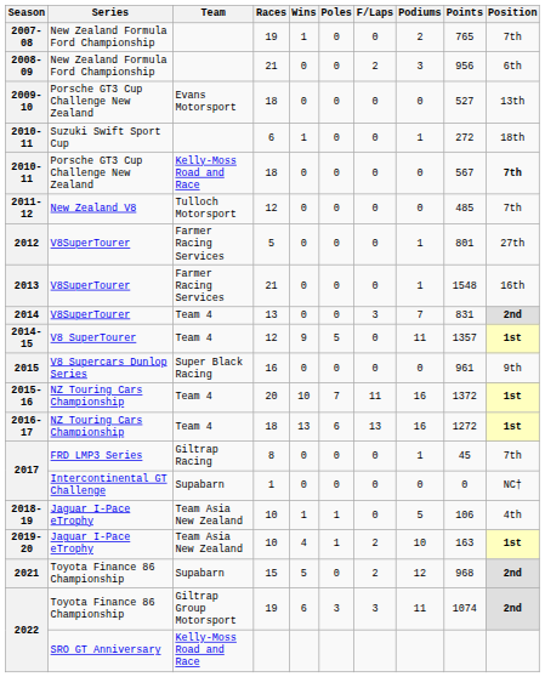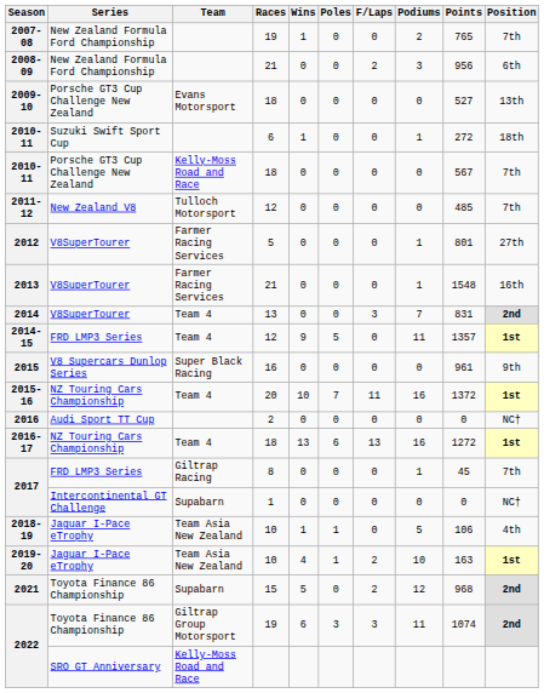 <table class="wikitable" style="font-size: 90%; text-align:center">
 <tr>
 <th>Season</th>
 <th>Series</th>
 <th>Team</th>
 <th>Races</th>
 <th>Wins</th>
 <th>Poles</th>
 <th>F/Laps</th>
 <th>Podiums</th>
 <th>Points</th>
 <th>Position</th>
 </tr>
 <tr>
 <th>2007-08</th>
 <td align=left>New Zealand Formula Ford Championship</td>
 <td align=left></td>
 <td>19</td>
 <td>1</td>
 <td>0</td>
 <td>0</td>
 <td>2</td>
 <td>765</td>
 <td>7th</td>
 </tr>
 <tr>
 <th>2008-09</th>
 <td align=left>New Zealand Formula Ford Championship</td>
 <td align=left></td>
 <td>21</td>
 <td>0</td>
 <td>0</td>
 <td>2</td>
 <td>3</td>
 <td>956</td>
 <td>6th</td>
 </tr>
 <tr>
 <th>2009-10</th>
 <td align=left>Porsche GT3 Cup Challenge New Zealand</td>
 <td align=left>Evans Motorsport</td>
 <td>18</td>
 <td>0</td>
 <td>0</td>
 <td>0</td>
 <td>0</td>
 <td>527</td>
 <td>13th</td>
 </tr>
 <tr>
 <th>2010-11</th>
 <td align=left>Suzuki Swift Sport Cup</td>
 <td align=left></td>
 <td>6</td>
 <td>1</td>
 <td>0</td>
 <td>0</td>
 <td>1</td>
 <td>272</td>
 <td>18th</td>
 </tr>
 <tr>
 <th>2010-11</th>
 <td align=left>Porsche GT3 Cup Challenge New Zealand</td>
 <td align=left><a href='#'>Kelly-Moss Road and Race</a></td>
 <td>18</td>
 <td>0</td>
 <td>0</td>
 <td>0</td>
 <td>0</td>
 <td>567</td>
-<td><strong>7th</strong></td>
+<td>7th</td>
 </tr>
 <tr>
 <th>2011-12</th>
 <td align=left><a href='#'>New Zealand V8</a></td>
 <td align=left>Tulloch Motorsport</td>
 <td>12</td>
 <td>0</td>
 <td>0</td>
 <td>0</td>
 <td>0</td>
 <td>485</td>
 <td>7th</td>
 </tr>
 <tr>
 <th>2012</th>
 <td align=left><a href='#'>V8SuperTourer</a></td>
 <td align=left>Farmer Racing Services</td>
 <td>5</td>
 <td>0</td>
 <td>0</td>
 <td>0</td>
 <td>1</td>
 <td>801</td>
 <td>27th</td>
 </tr>
 <tr>
 <th>2013</th>
 <td align=left><a href='#'>V8SuperTourer</a></td>
 <td align=left>Farmer Racing Services</td>
 <td>21</td>
 <td>0</td>
 <td>0</td>
 <td>0</td>
 <td>1</td>
 <td>1548</td>
 <td>16th</td>
 </tr>
 <tr>
 <th>2014</th>
 <td align=left><a href='#'>V8SuperTourer</a></td>
 <td align=left>Team 4</td>
 <td>13</td>
 <td>0</td>
 <td>0</td>
 <td>3</td>
 <td>7</td>
 <td>831</td>
 <td style="background:#DFDFDF;"><strong>2nd</strong></td>
 </tr>
 <tr>
 <th>2014-15</th>
-<td align=left><a href='#'>V8 SuperTourer</a></td>
+<td align=left><a href='#'>FRD LMP3 Series</a></td>
 <td align=left>Team 4</td>
 <td>12</td>
 <td>9</td>
 <td>5</td>
 <td>0</td>
 <td>11</td>
 <td>1357</td>
 <td style="background:#FFFFBF;"><strong>1st</strong></td>
 </tr>
 <tr>
 <th>2015</th>
 <td align=left><a href='#'>V8 Supercars Dunlop Series</a></td>
 <td align=left>Super Black Racing</td>
 <td>16</td>
 <td>0</td>
 <td>0</td>
 <td>0</td>
 <td>0</td>
 <td>961</td>
 <td>9th</td>
 </tr>
 <tr>
 <th>2015-16</th>
 <td align=left><a href='#'>NZ Touring Cars Championship</a></td>
 <td align=left>Team 4</td>
 <td>20</td>
 <td>10</td>
 <td>7</td>
 <td>11</td>
 <td>16</td>
 <td>1372</td>
 <td style="background:#ffffbf;"><strong>1st</strong></td>
+</tr>
+<tr>
+<th>2016</th>
+<td align=left><a href='#'>Audi Sport TT Cup</a></td>
+<td align=left></td>
+<td>2</td>
+<td>0</td>
+<td>0</td>
+<td>0</td>
+<td>0</td>
+<td>0</td>
+<td>NC†</td>
 </tr>
 <tr>
 <th>2016-17</th>
 <td align=left><a href='#'>NZ Touring Cars Championship</a></td>
 <td align=left>Team 4</td>
 <td>18</td>
 <td>13</td>
 <td>6</td>
 <td>13</td>
 <td>16</td>
 <td>1272</td>
 <td style="background:#ffffbf;"><strong>1st</strong></td>
 </tr>
 <tr>
 <th rowspan="2">2017</th>
 <td align=left><a href='#'>FRD LMP3 Series</a></td>
 <td align=left>Giltrap Racing</td>
 <td>8</td>
 <td>0</td>
 <td>0</td>
 <td>0</td>
 <td>1</td>
 <td>45</td>
 <td>7th</td>
 </tr>
 <tr>
 <td align=left><a href='#'>Intercontinental GT Challenge</a></td>
 <td align=left>Supabarn</td>
 <td>1</td>
 <td>0</td>
 <td>0</td>
 <td>0</td>
 <td>0</td>
 <td>0</td>
 <td>NC†</td>
 </tr>
 <tr>
 <th>2018-19</th>
 <td align=left><a href='#'>Jaguar I-Pace eTrophy</a></td>
 <td align=left>Team Asia New Zealand</td>
 <td>10</td>
 <td>1</td>
 <td>1</td>
 <td>0</td>
 <td>5</td>
 <td>106</td>
 <td>4th</td>
 </tr>
 <tr>
 <th>2019-20</th>
 <td align=left><a href='#'>Jaguar I-Pace eTrophy</a></td>
 <td align=left>Team Asia New Zealand</td>
 <td>10</td>
 <td>4</td>
 <td>1</td>
 <td>2</td>
 <td>10</td>
 <td>163</td>
 <td style="background:#ffffbf;"><strong>1st</strong></td>
 </tr>
 <tr>
 <th>2021</th>
 <td align=left>Toyota Finance 86 Championship</td>
 <td align=left>Supabarn</td>
 <td>15</td>
 <td>5</td>
 <td>0</td>
 <td>2</td>
 <td>12</td>
 <td>968</td>
 <td style="background:#DFDFDF;"><strong>2nd</strong></td>
 </tr>
 <tr>
 <th rowspan="2">2022</th>
 <td align=left>Toyota Finance 86 Championship</td>
 <td align=left>Giltrap Group Motorsport</td>
 <td>19</td>
 <td>6</td>
 <td>3</td>
 <td>3</td>
 <td>11</td>
 <td>1074</td>
 <td style="background:#DFDFDF;"><strong>2nd</strong></td>
 </tr>
 <tr>
 <td align=left><a href='#'>SRO GT Anniversary</a></td>
 <td align=left><a href='#'>Kelly-Moss Road and Race</a></td>
 <td></td>
 <td></td>
 <td></td>
 <td></td>
 <td></td>
 <td></td>
 <td></td>
 </tr>
 </table>
